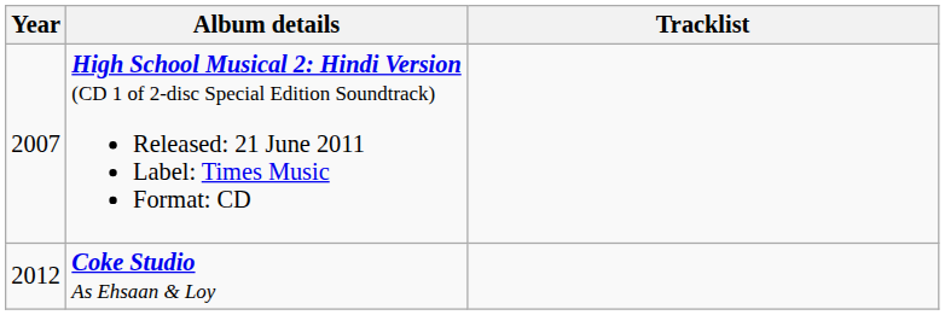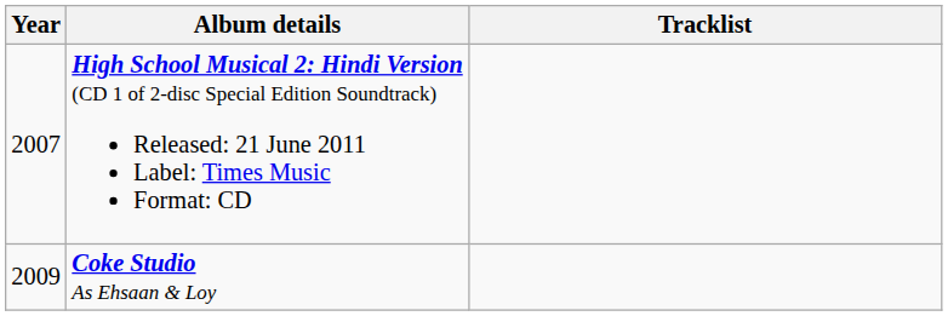 <table class="wikitable">
 <tr>
 <th>Year</th>
 <th>Album details</th>
 <th class="unsortable" style="width: 300px;">Tracklist</th>
 </tr>
 <tr>
 <td>2007</td>
 <td><strong><em><a href='#'>High School Musical 2: Hindi Version</a></em></strong><br><small>(CD 1 of 2-disc Special Edition Soundtrack)</small><br><ul><li>Released: 21 June 2011</li><li>Label: <a href='#'>Times Music</a></li><li>Format: CD</li></ul></td>
 <td></td>
 </tr>
 <tr>
-<td>2012</td>
+<td>2009</td>
 <td><strong><em><a href='#'>Coke Studio</a></em></strong><br><small><em>As Ehsaan & Loy</em></small></td>
 <td></td>
 </tr>
 </table>
